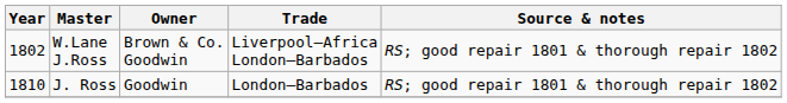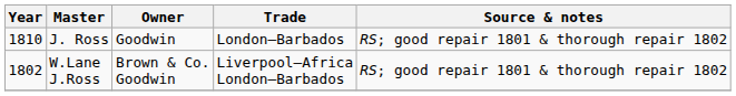 <table class=" wikitable">
 <tr>
 <th>Year</th>
 <th>Master</th>
 <th>Owner</th>
 <th>Trade</th>
 <th>Source & notes</th>
 </tr>
 <tr>
+<td>1810</td>
+<td>J. Ross</td>
+<td>Goodwin</td>
+<td>London–Barbados</td>
+<td><em>RS</em>; good repair 1801 & thorough repair 1802</td>
+</tr>
+<tr>
 <td>1802</td>
 <td>W.Lane<br>J.Ross</td>
 <td>Brown & Co.<br>Goodwin</td>
 <td>Liverpool–Africa<br>London–Barbados</td>
 <td><em>RS</em>; good repair 1801 & thorough repair 1802</td>
 </tr>
 <tr>
-<td>1810</td>
-<td>J. Ross</td>
-<td>Goodwin</td>
-<td>London–Barbados</td>
-<td><em>RS</em>; good repair 1801 & thorough repair 1802</td>
-</tr>
-<tr>
 </tr>
 </table>
